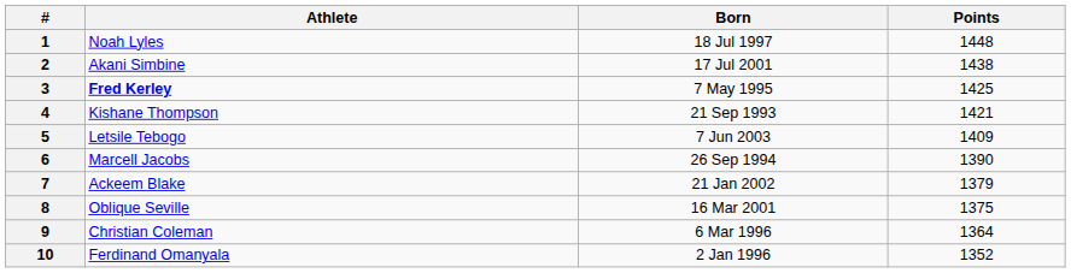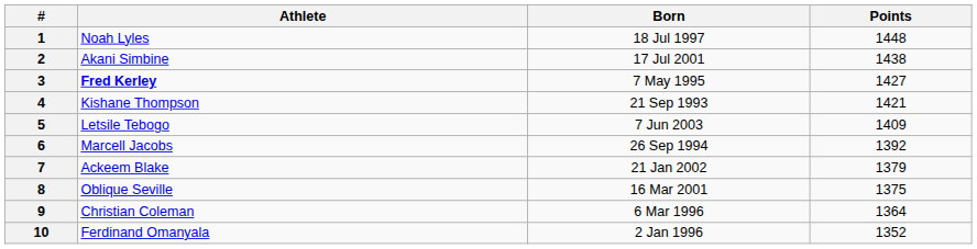 <table class="wikitable" width=80% style="font-size:90%; text-align:center;">
 <tr>
 <th>#</th>
 <th>Athlete</th>
 <th>Born</th>
 <th>Points</th>
 </tr>
 <tr>
 <th>1</th>
 <td align=left> <a href='#'>Noah Lyles</a></td>
 <td>18 Jul 1997</td>
 <td>1448</td>
 </tr>
 <tr>
 <th>2</th>
 <td align=left> <a href='#'>Akani Simbine</a></td>
 <td>17 Jul 2001</td>
 <td>1438</td>
 </tr>
 <tr>
 <th>3</th>
 <td align=left><strong> <a href='#'>Fred Kerley</a></strong></td>
 <td>7 May 1995</td>
-<td>1425</td>
+<td>1427</td>
 </tr>
 <tr>
 <th>4</th>
 <td align=left> <a href='#'>Kishane Thompson</a></td>
 <td>21 Sep 1993</td>
 <td>1421</td>
 </tr>
 <tr>
 <th>5</th>
 <td align=left> <a href='#'>Letsile Tebogo</a></td>
 <td>7 Jun 2003</td>
 <td>1409</td>
 </tr>
 <tr>
 <th>6</th>
 <td align=left> <a href='#'>Marcell Jacobs</a></td>
 <td>26 Sep 1994</td>
-<td>1390</td>
+<td>1392</td>
 </tr>
 <tr>
 <th>7</th>
 <td align=left> <a href='#'>Ackeem Blake</a></td>
 <td>21 Jan 2002</td>
 <td>1379</td>
 </tr>
 <tr>
 <th>8</th>
 <td align=left> <a href='#'>Oblique Seville</a></td>
 <td>16 Mar 2001</td>
 <td>1375</td>
 </tr>
 <tr>
 <th>9</th>
 <td align=left> <a href='#'>Christian Coleman</a></td>
 <td>6 Mar 1996</td>
 <td>1364</td>
 </tr>
 <tr>
 <th>10</th>
 <td align=left> <a href='#'>Ferdinand Omanyala</a></td>
 <td>2 Jan 1996</td>
 <td>1352</td>
 </tr>
 </table>
